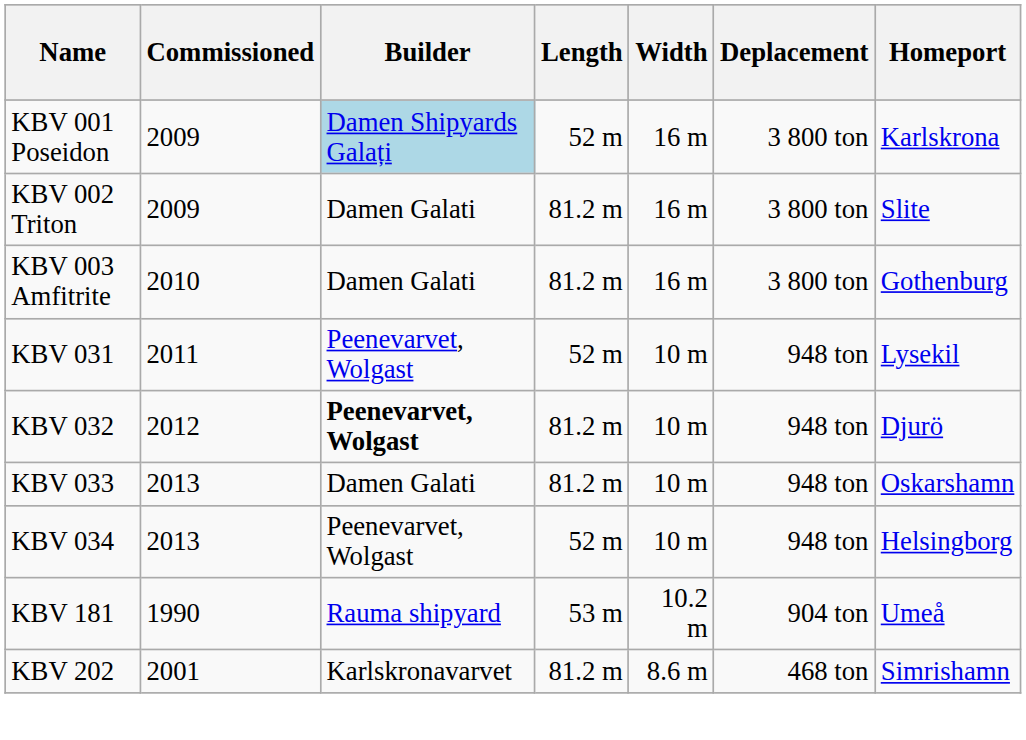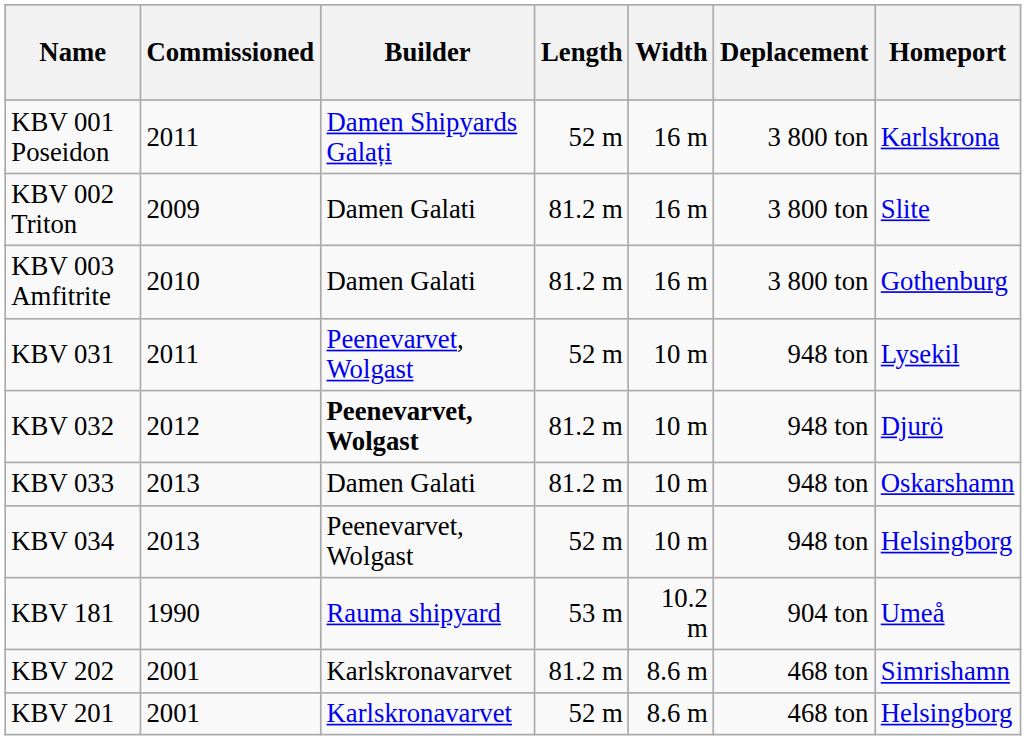 <table class="sortable wikitable" style="text-align:right; margin-left:-1px">
 <tr>
 <th style="height: 50px;">Name</th>
 <th>Commissioned</th>
 <th>Builder</th>
 <th>Length</th>
 <th>Width</th>
 <th>Deplacement</th>
 <th>Homeport</th>
 </tr>
 <tr>
 <td align="left">KBV 001 Poseidon</td>
-<td align="left">2009</td>
-<td align="left" style="background: lightblue;"><a href='#'>Damen Shipyards Galați</a></td>
+<td align="left">2011</td>
+<td align="left"><a href='#'>Damen Shipyards Galați</a></td>
 <td>52 m</td>
 <td>16 m</td>
 <td>3 800 ton</td>
 <td align="left"><a href='#'>Karlskrona</a></td>
 </tr>
 <tr>
 <td align="left">KBV 002 Triton</td>
 <td align="left">2009</td>
 <td align="left">Damen Galati</td>
 <td>81.2 m</td>
 <td>16 m</td>
 <td>3 800 ton</td>
 <td align="left"><a href='#'>Slite</a></td>
 </tr>
 <tr>
 <td align="left">KBV 003 Amfitrite</td>
 <td align="left">2010</td>
 <td align="left">Damen Galati</td>
 <td>81.2 m</td>
 <td>16 m</td>
 <td>3 800 ton</td>
 <td align="left"><a href='#'>Gothenburg</a></td>
 </tr>
 <tr>
 <td align="left">KBV 031</td>
 <td align="left">2011</td>
 <td align="left"><a href='#'>Peenevarvet</a>, <a href='#'>Wolgast</a></td>
 <td>52 m</td>
 <td>10 m</td>
 <td>948 ton</td>
 <td align="left"><a href='#'>Lysekil</a></td>
 </tr>
 <tr>
 <td align="left">KBV 032</td>
 <td align="left">2012</td>
 <td align="left"><strong>Peenevarvet, Wolgast</strong></td>
 <td>81.2 m</td>
 <td>10 m</td>
 <td>948 ton</td>
 <td align="left"><a href='#'>Djurö</a></td>
 </tr>
 <tr>
 <td align="left">KBV 033</td>
 <td align="left">2013</td>
 <td align="left">Damen Galati</td>
 <td>81.2 m</td>
 <td>10 m</td>
 <td>948 ton</td>
 <td align="left"><a href='#'>Oskarshamn</a></td>
 </tr>
 <tr>
 <td align="left">KBV 034</td>
 <td align="left">2013</td>
 <td align="left">Peenevarvet, Wolgast</td>
 <td>52 m</td>
 <td>10 m</td>
 <td>948 ton</td>
 <td align="left"><a href='#'>Helsingborg</a></td>
 </tr>
 <tr>
 <td align="left">KBV 181</td>
 <td align="left">1990</td>
 <td align="left"><a href='#'>Rauma shipyard</a></td>
 <td>53 m</td>
 <td>10.2 m</td>
 <td>904 ton</td>
 <td align="left"><a href='#'>Umeå</a></td>
 </tr>
 <tr>
 <td align="left">KBV 202</td>
 <td align="left">2001</td>
 <td align="left">Karlskronavarvet</td>
 <td>81.2 m</td>
 <td>8.6 m</td>
 <td>468 ton</td>
 <td align="left"><a href='#'>Simrishamn</a></td>
 </tr>
+<tr>
+<td align="left">KBV 201</td>
+<td align="left">2001</td>
+<td align="left"><a href='#'>Karlskronavarvet</a></td>
+<td>52 m</td>
+<td>8.6 m</td>
+<td>468 ton</td>
+<td align="left"><a href='#'>Helsingborg</a></td>
+</tr>
 </table>
